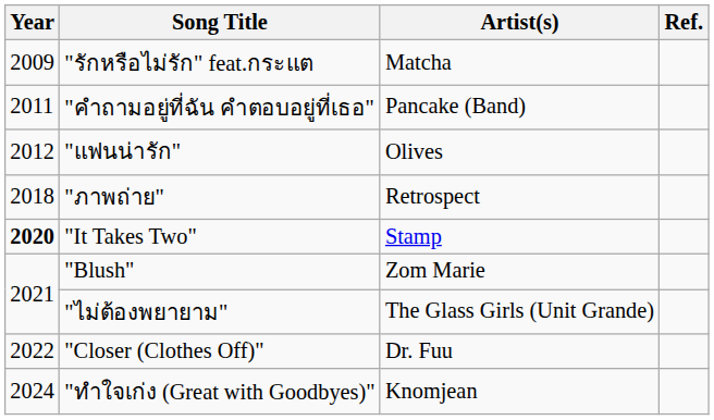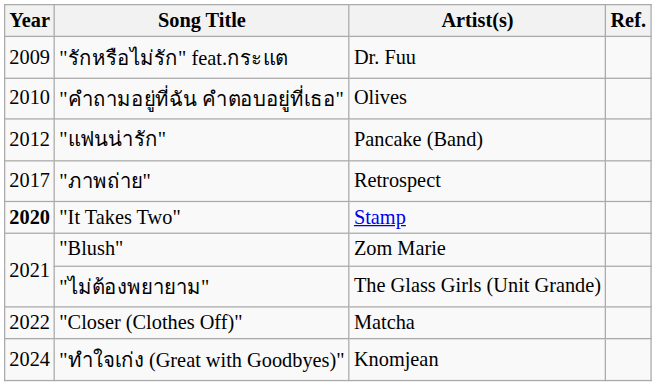 <table class="wikitable">
 <tr>
 <th>Year</th>
 <th>Song Title</th>
 <th>Artist(s)</th>
 <th>Ref.</th>
 </tr>
 <tr>
 <td>2009</td>
 <td>"รักหรือไม่รัก" feat.กระแต</td>
-<td>Matcha</td>
+<td>Dr. Fuu</td>
 <td></td>
 </tr>
 <tr>
-<td>2011</td>
+<td>2010</td>
 <td>"คำถามอยู่ที่ฉัน คำตอบอยู่ที่เธอ"</td>
-<td>Pancake (Band)</td>
+<td>Olives</td>
 <td></td>
 </tr>
 <tr>
 <td>2012</td>
 <td>"แฟนน่ารัก"</td>
-<td>Olives</td>
+<td>Pancake (Band)</td>
 <td></td>
 </tr>
 <tr>
-<td>2018</td>
+<td>2017</td>
 <td>"ภาพถ่าย"</td>
 <td>Retrospect</td>
 <td></td>
 </tr>
 <tr>
 <td><strong>2020</strong></td>
 <td>"It Takes Two"</td>
 <td><a href='#'>Stamp</a></td>
 <td></td>
 </tr>
 <tr>
 <td rowspan="2">2021</td>
 <td>"Blush"</td>
 <td>Zom Marie</td>
 <td></td>
 </tr>
 <tr>
 <td>"ไม่ต้องพยายาม"</td>
 <td>The Glass Girls (Unit Grande)</td>
 <td></td>
 </tr>
 <tr>
 <td>2022</td>
 <td>"Closer (Clothes Off)"</td>
-<td>Dr. Fuu</td>
+<td>Matcha</td>
 <td></td>
 </tr>
 <tr>
 <td>2024</td>
 <td>"ทำใจเก่ง (Great with Goodbyes)"</td>
 <td>Knomjean</td>
 <td></td>
 </tr>
 </table>
